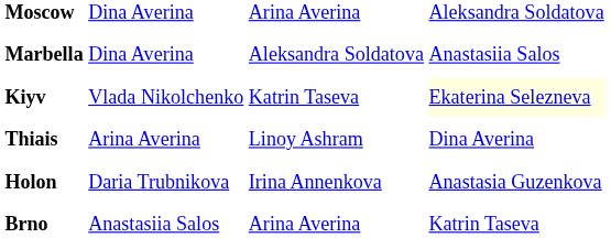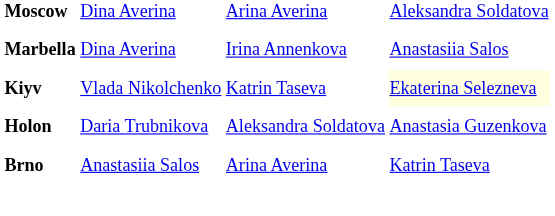 <table>
 <tr>
 <th scope=row style="text-align:left">Moscow</th>
 <td style="height:30px;"> <a href='#'>Dina Averina</a></td>
 <td style="height:30px;"> <a href='#'>Arina Averina</a></td>
 <td style="height:30px;"> <a href='#'>Aleksandra Soldatova</a></td>
 </tr>
 <tr>
 <th scope=row style="text-align:left">Marbella</th>
 <td style="height:30px;"> <a href='#'>Dina Averina</a></td>
-<td style="height:30px;"> <a href='#'>Aleksandra Soldatova</a></td>
+<td style="height:30px;"> <a href='#'>Irina Annenkova</a></td>
 <td style="height:30px;"> <a href='#'>Anastasiia Salos</a></td>
 </tr>
 <tr>
 <th scope=row style="text-align:left">Kiyv</th>
 <td style="height:30px;"> <a href='#'>Vlada Nikolchenko</a></td>
 <td style="height:30px;"> <a href='#'>Katrin Taseva</a></td>
 <td style="background: lightyellow; height:30px;"> <a href='#'>Ekaterina Selezneva</a></td>
 </tr>
 <tr>
-<th scope=row style="text-align:left">Thiais</th>
-<td style="height:30px;"> <a href='#'>Arina Averina</a></td>
-<td style="height:30px;"> <a href='#'>Linoy Ashram</a></td>
-<td style="height:30px;"> <a href='#'>Dina Averina</a></td>
-</tr>
-<tr>
 <th scope=row style="text-align:left">Holon</th>
 <td style="height:30px;"> <a href='#'>Daria Trubnikova</a></td>
-<td style="height:30px;"> <a href='#'>Irina Annenkova</a></td>
+<td style="height:30px;"> <a href='#'>Aleksandra Soldatova</a></td>
 <td style="height:30px;"> <a href='#'>Anastasia Guzenkova</a></td>
 </tr>
 <tr>
 <th scope=row style="text-align:left">Brno</th>
 <td style="height:30px;"> <a href='#'>Anastasiia Salos</a></td>
 <td style="height:30px;"> <a href='#'>Arina Averina</a></td>
 <td style="height:30px;"> <a href='#'>Katrin Taseva</a></td>
 </tr>
 <tr>
 </tr>
 </table>
